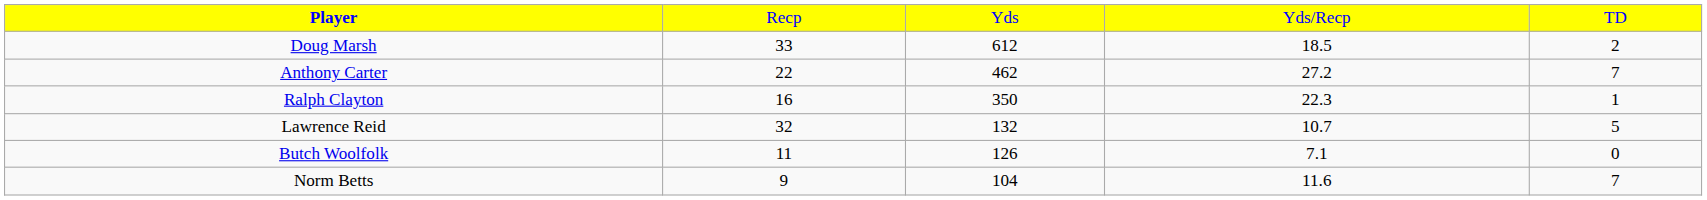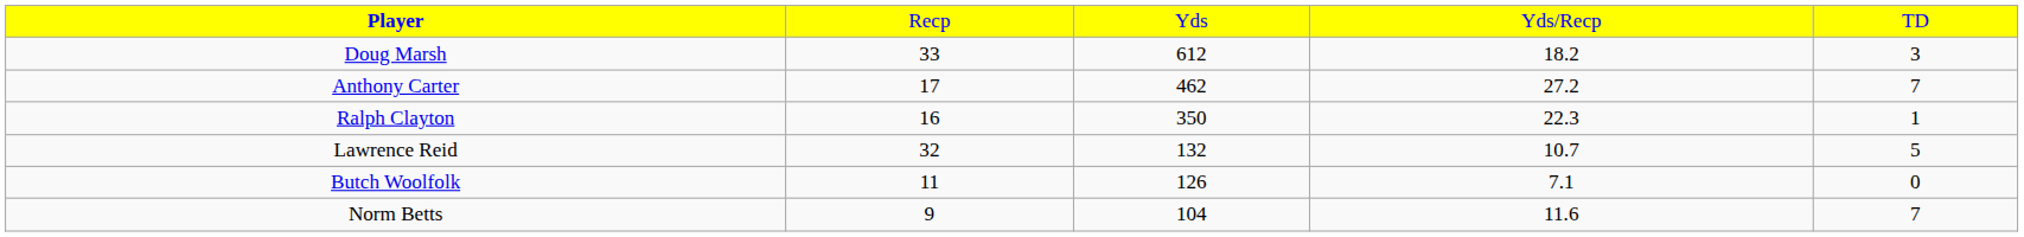 <table class="wikitable" style="width:80%;">
 <tr style="text-align:center; background:yellow; color:blue;">
 <td><strong>Player</strong></td>
 <td>Recp</td>
 <td>Yds</td>
 <td>Yds/Recp</td>
 <td>TD</td>
 </tr>
 <tr style="text-align:center;" bgcolor="">
 <td><a href='#'>Doug Marsh</a></td>
 <td>33</td>
 <td>612</td>
-<td>18.5</td>
-<td>2</td>
+<td>18.2</td>
+<td>3</td>
 </tr>
 <tr style="text-align:center;" bgcolor="">
 <td><a href='#'>Anthony Carter</a></td>
-<td>22</td>
+<td>17</td>
 <td>462</td>
 <td>27.2</td>
 <td>7</td>
 </tr>
 <tr style="text-align:center;" bgcolor="">
 <td><a href='#'>Ralph Clayton</a></td>
 <td>16</td>
 <td>350</td>
 <td>22.3</td>
 <td>1</td>
 </tr>
 <tr style="text-align:center;" bgcolor="">
 <td>Lawrence Reid</td>
 <td>32</td>
 <td>132</td>
 <td>10.7</td>
 <td>5</td>
 </tr>
 <tr style="text-align:center;" bgcolor="">
 <td><a href='#'>Butch Woolfolk</a></td>
 <td>11</td>
 <td>126</td>
 <td>7.1</td>
 <td>0</td>
 </tr>
 <tr style="text-align:center;" bgcolor="">
 <td>Norm Betts</td>
 <td>9</td>
 <td>104</td>
 <td>11.6</td>
 <td>7</td>
 </tr>
 </table>
